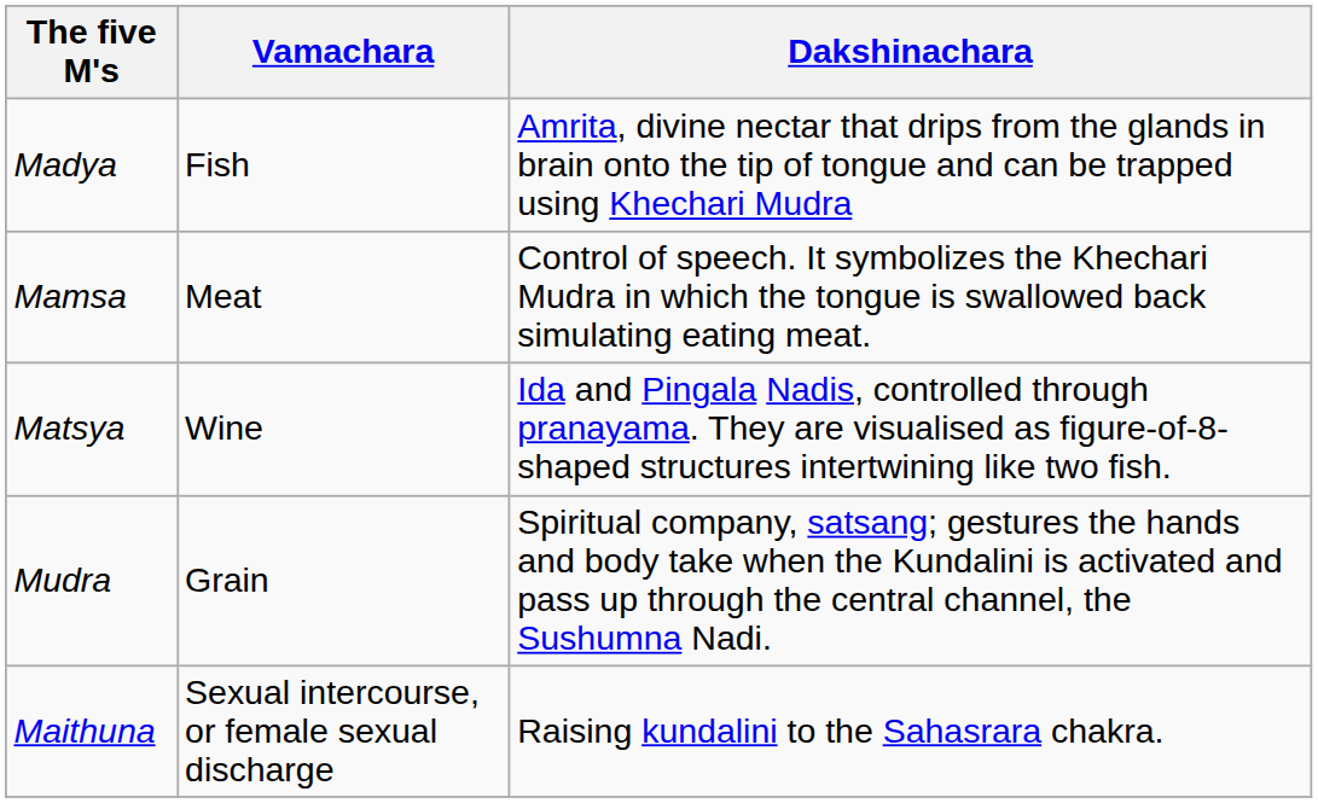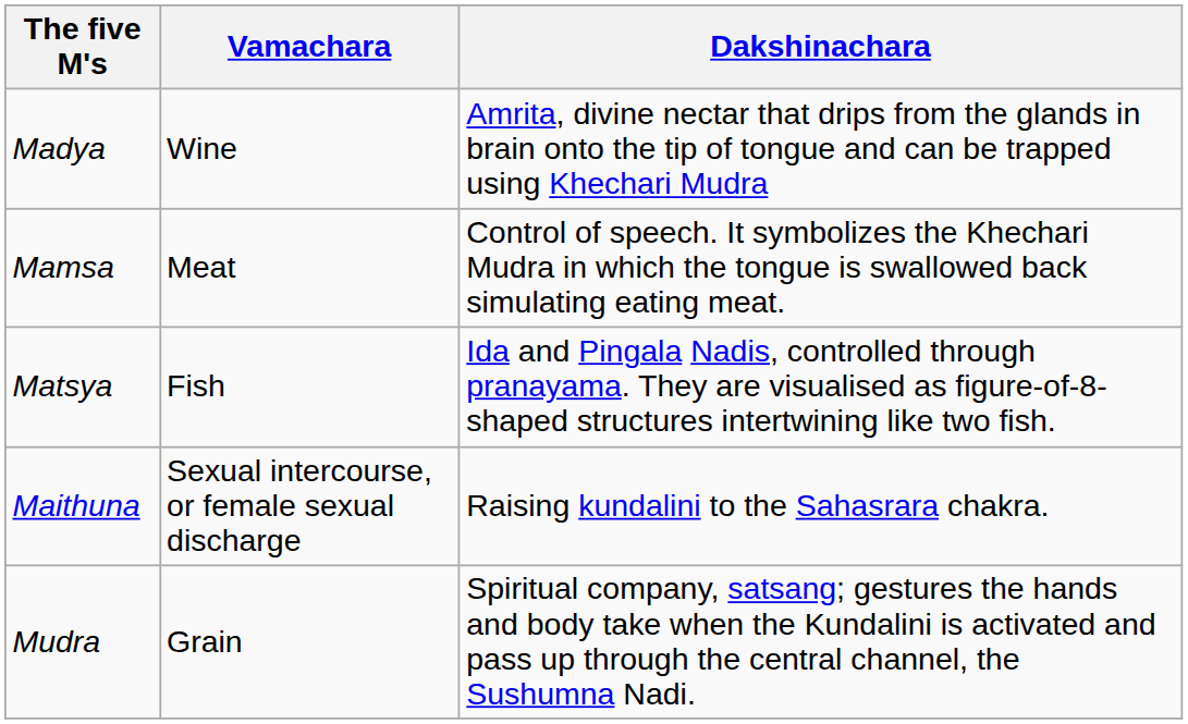 <table class="wikitable">
 <tr>
 <th>The five M's</th>
 <th><a href='#'>Vamachara</a></th>
 <th><a href='#'>Dakshinachara</a></th>
 </tr>
 <tr>
 <td><em>Madya</em></td>
-<td>Fish</td>
+<td>Wine</td>
 <td><a href='#'>Amrita</a>, divine nectar that drips from the glands in brain onto the tip of tongue and can be trapped using <a href='#'>Khechari Mudra</a></td>
 </tr>
 <tr>
 <td><em>Mamsa</em></td>
 <td>Meat</td>
 <td>Control of speech. It symbolizes the Khechari Mudra in which the tongue is swallowed back simulating eating meat.</td>
 </tr>
 <tr>
 <td><em>Matsya</em></td>
-<td>Wine</td>
+<td>Fish</td>
 <td><a href='#'>Ida</a> and <a href='#'>Pingala</a> <a href='#'>Nadis</a>, controlled through <a href='#'>pranayama</a>. They are visualised as figure-of-8-shaped structures intertwining like two fish.</td>
+</tr>
+<tr>
+<td><em><a href='#'>Maithuna</a></em></td>
+<td>Sexual intercourse, or female sexual discharge</td>
+<td>Raising <a href='#'>kundalini</a> to the <a href='#'>Sahasrara</a> chakra.</td>
 </tr>
 <tr>
 <td><em>Mudra</em></td>
 <td>Grain</td>
 <td>Spiritual company, <a href='#'>satsang</a>; gestures the hands and body take when the Kundalini is activated and pass up through the central channel, the <a href='#'>Sushumna</a> Nadi.</td>
 </tr>
-<tr>
-<td><em><a href='#'>Maithuna</a></em></td>
-<td>Sexual intercourse, or female sexual discharge</td>
-<td>Raising <a href='#'>kundalini</a> to the <a href='#'>Sahasrara</a> chakra.</td>
-</tr>
 </table>
